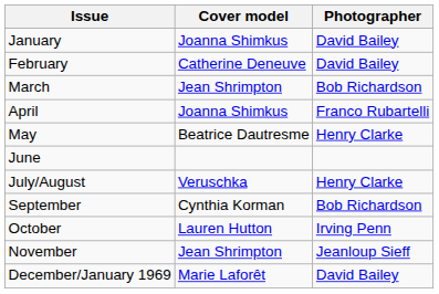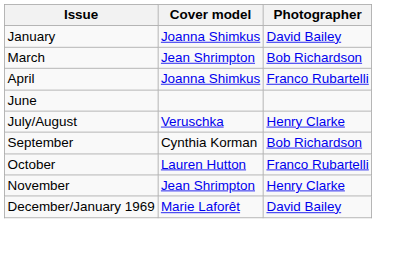 <table class="sortable wikitable">
 <tr>
 <th>Issue</th>
 <th>Cover model</th>
 <th>Photographer</th>
 </tr>
 <tr>
 <td>January</td>
 <td><a href='#'>Joanna Shimkus</a></td>
 <td><a href='#'>David Bailey</a></td>
 </tr>
 <tr>
-<td>February</td>
-<td><a href='#'>Catherine Deneuve</a></td>
-<td><a href='#'>David Bailey</a></td>
-</tr>
-<tr>
 <td>March</td>
 <td><a href='#'>Jean Shrimpton</a></td>
 <td><a href='#'>Bob Richardson</a></td>
 </tr>
 <tr>
 <td>April</td>
 <td><a href='#'>Joanna Shimkus</a></td>
 <td><a href='#'>Franco Rubartelli</a></td>
-</tr>
-<tr>
-<td>May</td>
-<td>Beatrice Dautresme</td>
-<td><a href='#'>Henry Clarke</a></td>
 </tr>
 <tr>
 <td>June</td>
 <td></td>
 <td></td>
 </tr>
 <tr>
 <td>July/August</td>
 <td><a href='#'>Veruschka</a></td>
 <td><a href='#'>Henry Clarke</a></td>
 </tr>
 <tr>
 <td>September</td>
 <td>Cynthia Korman</td>
 <td><a href='#'>Bob Richardson</a></td>
 </tr>
 <tr>
 <td>October</td>
 <td><a href='#'>Lauren Hutton</a></td>
-<td><a href='#'>Irving Penn</a></td>
+<td><a href='#'>Franco Rubartelli</a></td>
 </tr>
 <tr>
 <td>November</td>
 <td><a href='#'>Jean Shrimpton</a></td>
-<td><a href='#'>Jeanloup Sieff</a></td>
+<td><a href='#'>Henry Clarke</a></td>
 </tr>
 <tr>
 <td>December/January 1969</td>
 <td><a href='#'>Marie Laforêt</a></td>
 <td><a href='#'>David Bailey</a></td>
 </tr>
 </table>
